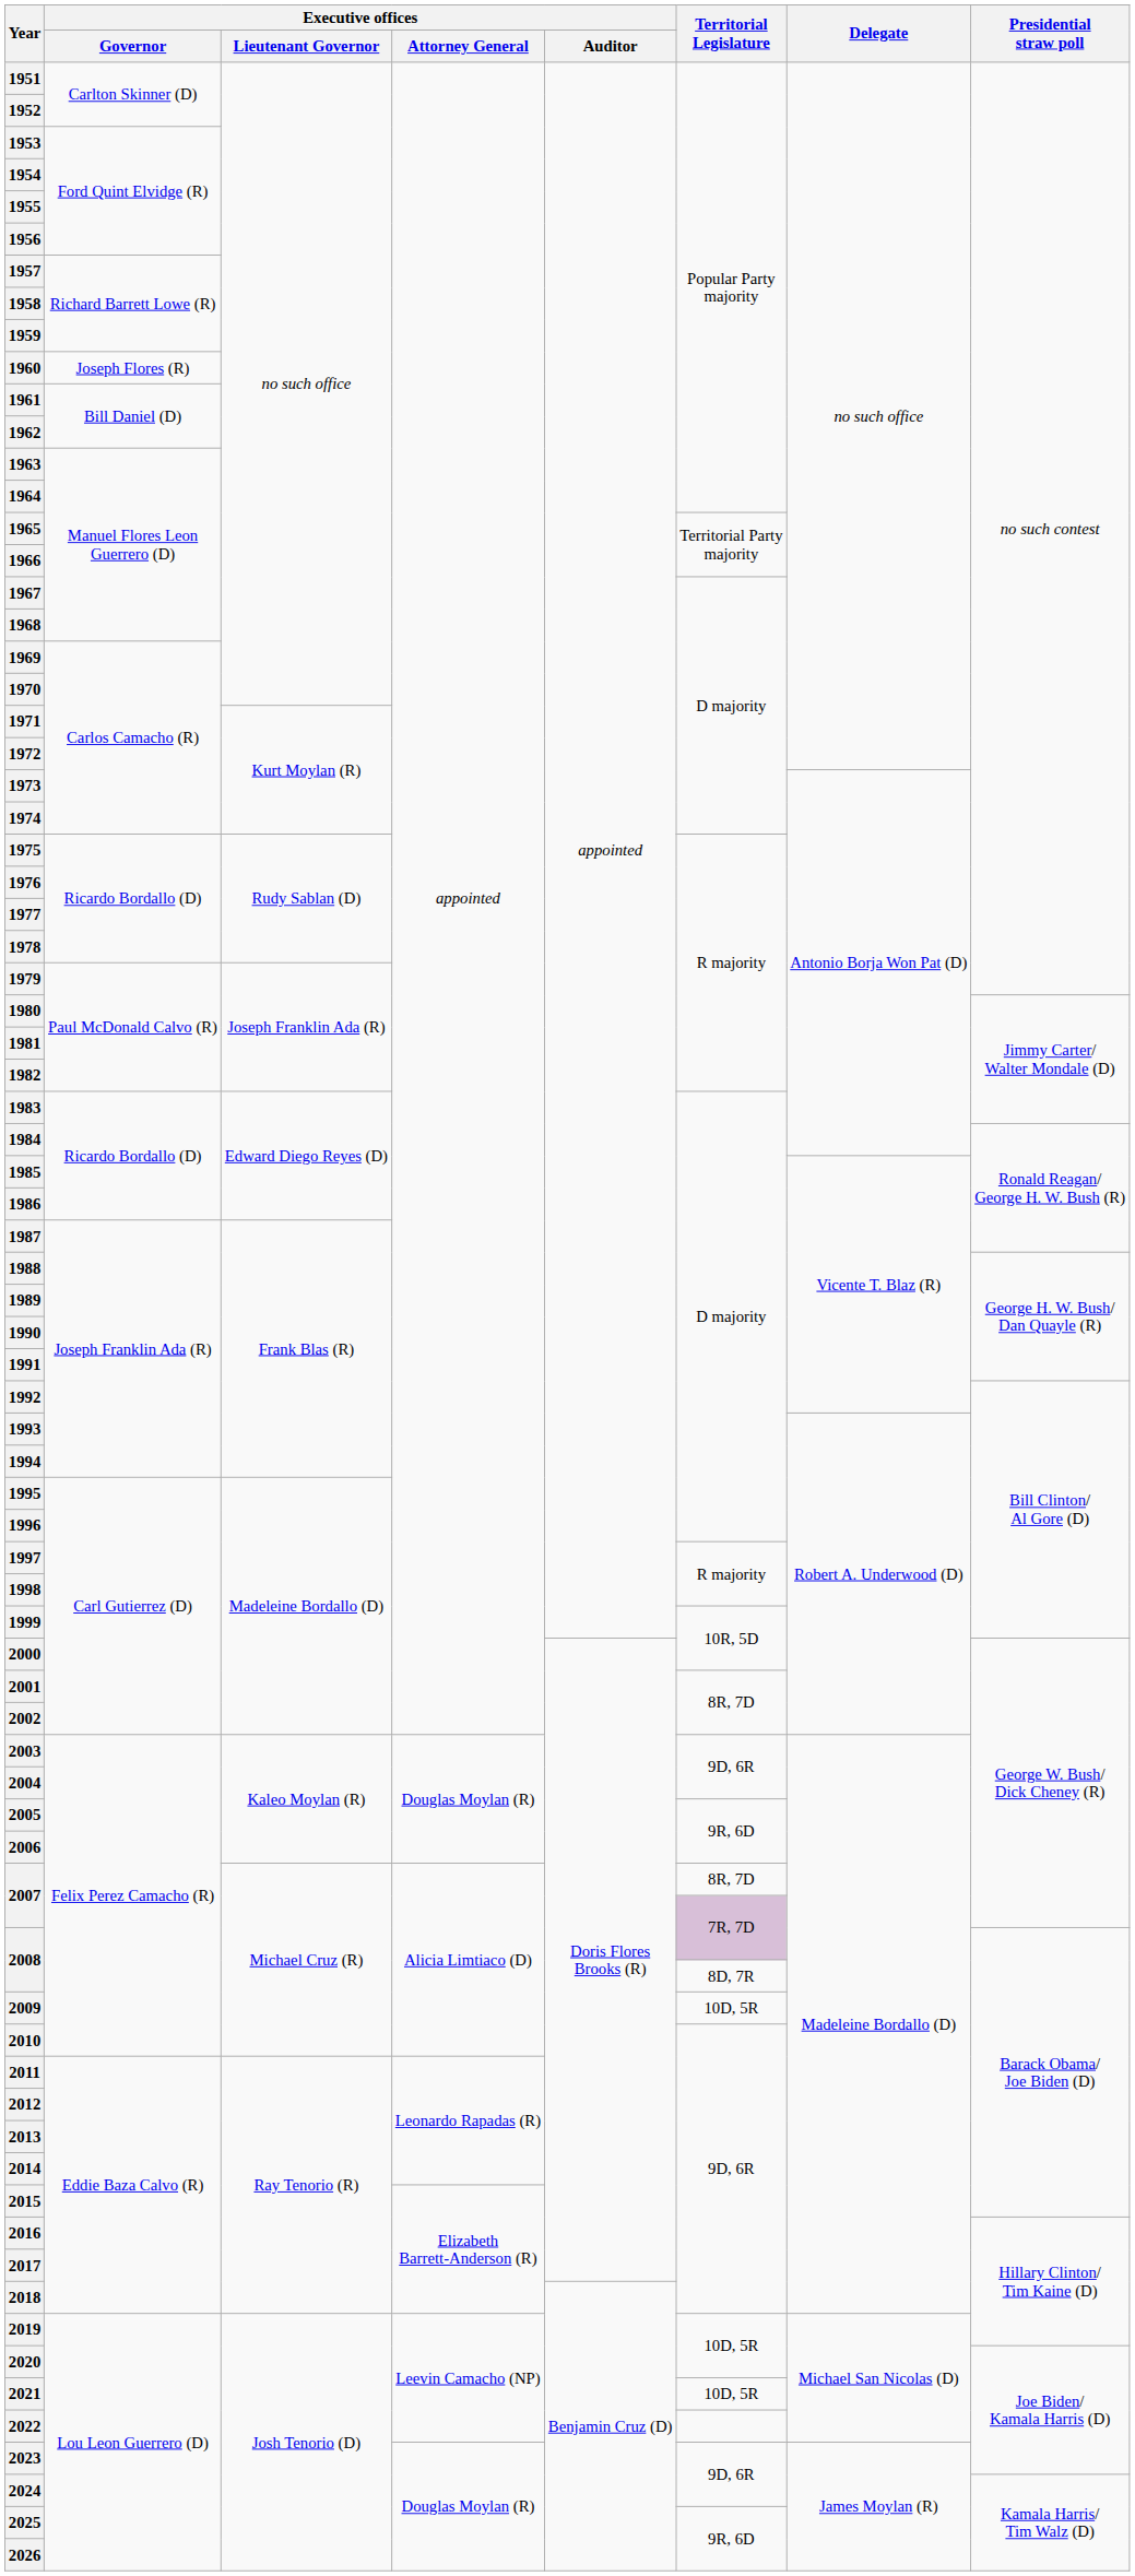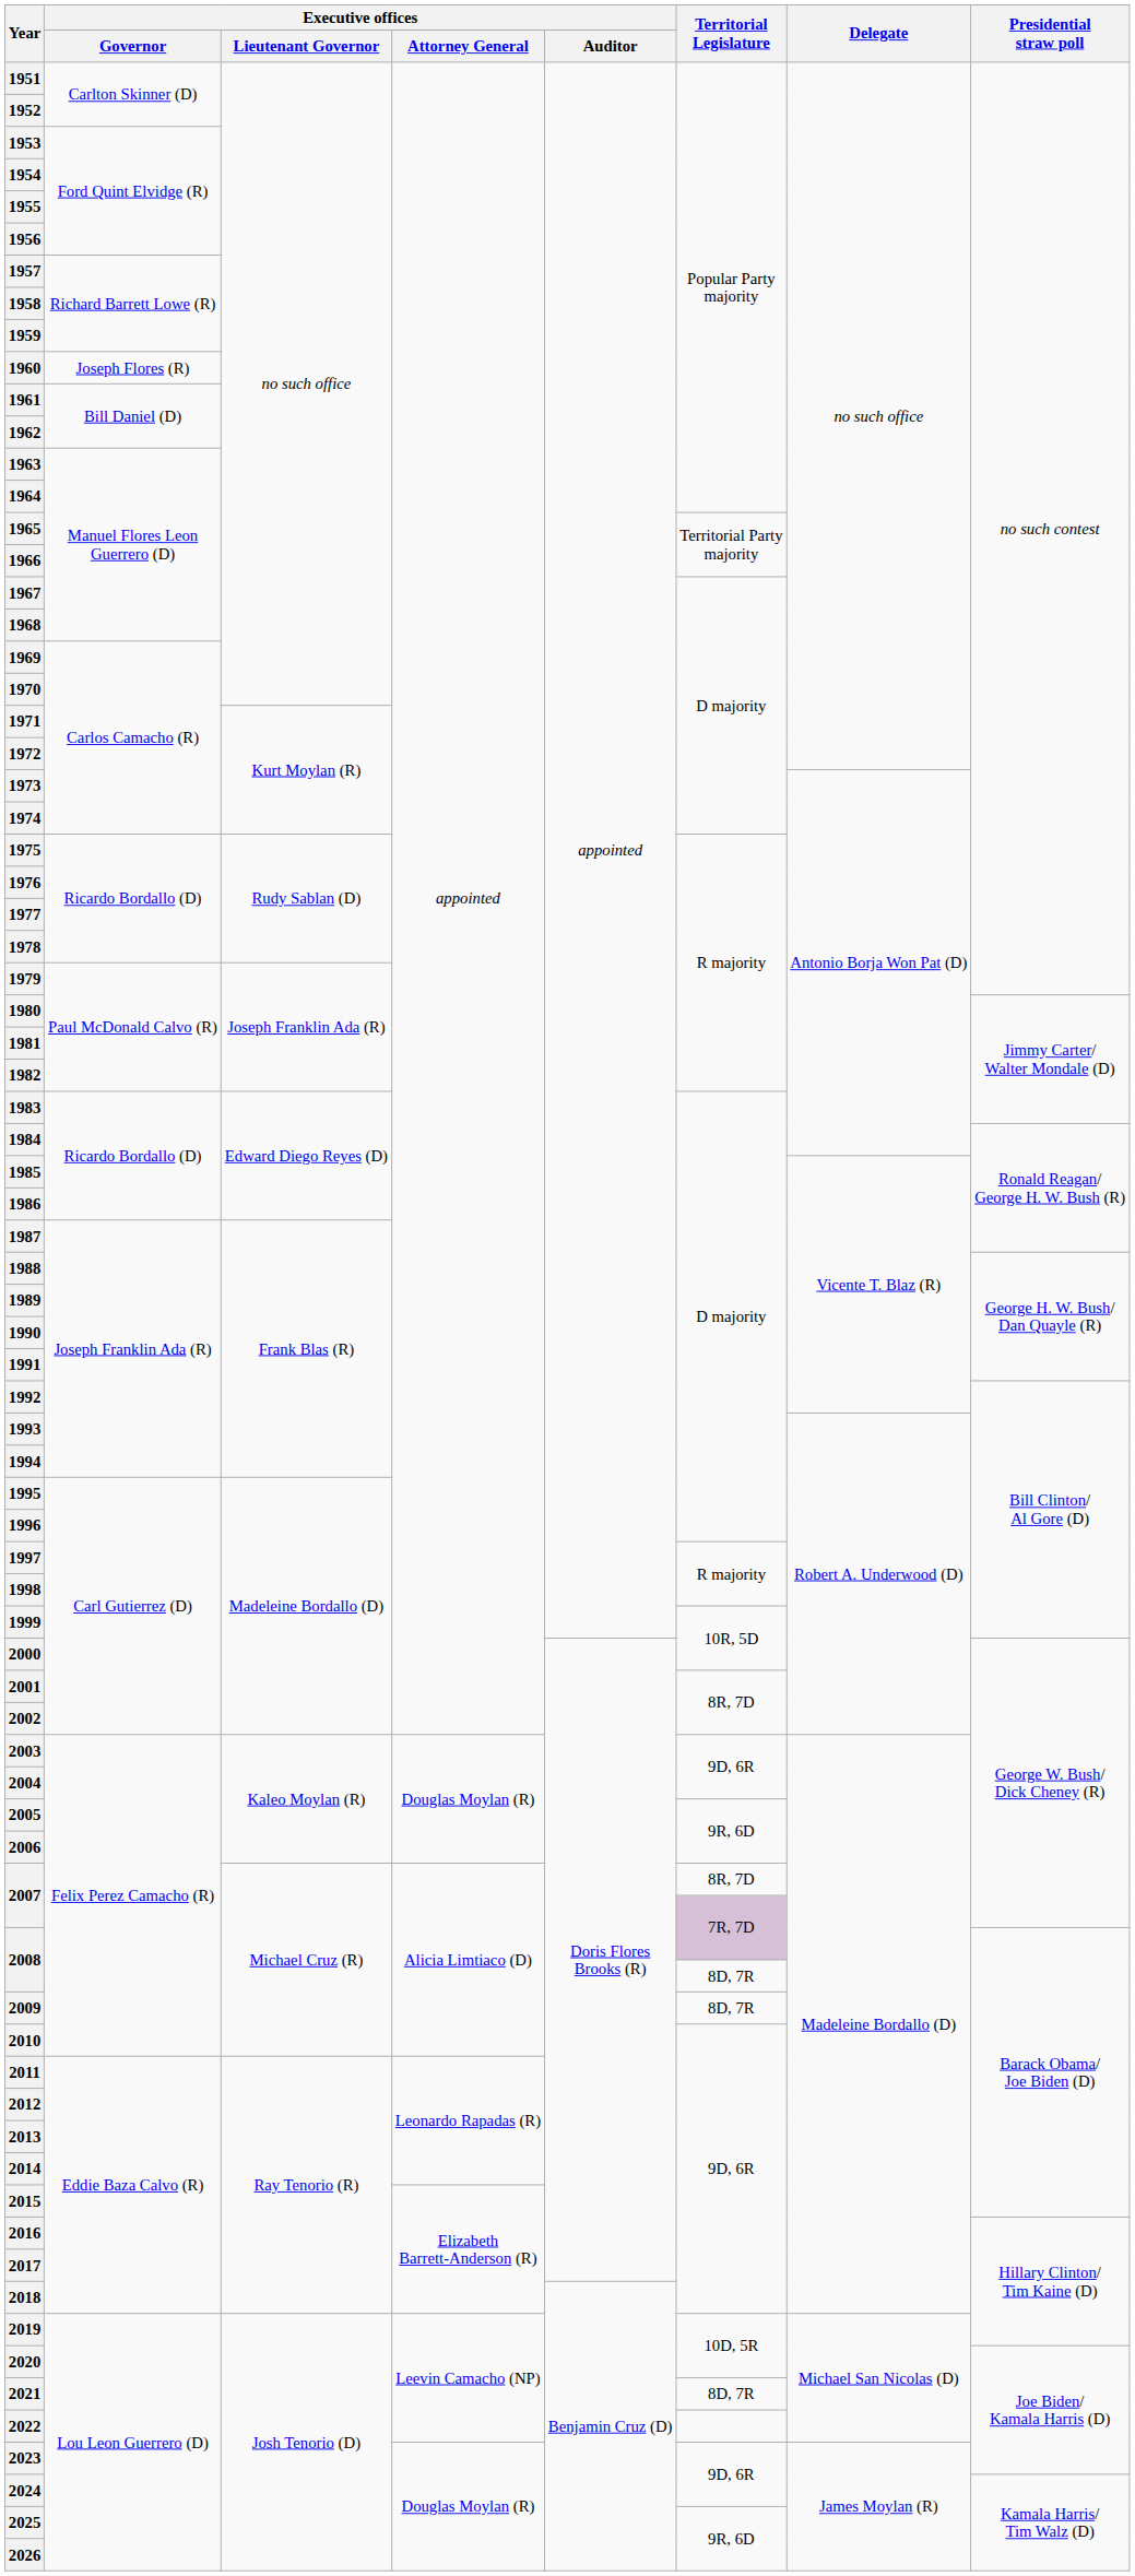 <table class="wikitable sortable sticky-header-multi" style="text-align:center">
 <tr>
 <th rowspan=2 class=unsortable>Year</th>
 <th colspan=4>Executive offices</th>
 <th rowspan=2 class=unsortable><a href='#'>Territorial<br>Legislature</a></th>
 <th rowspan=2 class=unsortable><a href='#'>Delegate</a></th>
 <th rowspan=2 class=unsortable><a href='#'>Presidential<br>straw poll</a></th>
 </tr>
 <tr style="height:2em">
 <th class=unsortable><a href='#'>Governor</a></th>
 <th class=unsortable><a href='#'>Lieutenant Governor</a></th>
 <th class=unsortable><a href='#'>Attorney General</a></th>
 <th class=unsortable>Auditor</th>
 </tr>
 <tr style="height:2em">
 <th>1951</th>
 <td rowspan="2" ><a href='#'>Carlton Skinner</a> (D)</td>
 <td rowspan=20><em>no such office</em></td>
 <td rowspan=52><em>appointed</em></td>
 <td rowspan=49><em>appointed</em></td>
 <td rowspan=14 >Popular Party<br>majority</td>
 <td rowspan=22><em>no such office</em></td>
 <td rowspan=29><em>no such contest</em></td>
 </tr>
 <tr style="height:2em">
 <th>1952</th>
 </tr>
 <tr style="height:2em">
 <th>1953</th>
 <td rowspan="4" ><a href='#'>Ford Quint Elvidge</a> (R)</td>
 </tr>
 <tr style="height:2em">
 <th>1954</th>
 </tr>
 <tr style="height:2em">
 <th>1955</th>
 </tr>
 <tr style="height:2em">
 <th>1956</th>
 </tr>
 <tr style="height:2em">
 <th>1957</th>
 <td rowspan="3" ><a href='#'>Richard Barrett Lowe</a> (R)</td>
 </tr>
 <tr style="height:2em">
 <th>1958</th>
 </tr>
 <tr style="height:2em">
 <th>1959</th>
 </tr>
 <tr style="height:2em">
 <th>1960</th>
 <td><a href='#'>Joseph Flores</a> (R)</td>
 </tr>
 <tr style="height:2em">
 <th>1961</th>
 <td rowspan="2" ><a href='#'>Bill Daniel</a> (D)</td>
 </tr>
 <tr style="height:2em">
 <th>1962</th>
 </tr>
 <tr style="height:2em">
 <th>1963</th>
 <td rowspan="6" ><a href='#'>Manuel Flores Leon<br>Guerrero</a> (D)</td>
 </tr>
 <tr style="height:2em">
 <th>1964</th>
 </tr>
 <tr style="height:2em">
 <th>1965</th>
 <td rowspan=2 >Territorial Party<br>majority</td>
 </tr>
 <tr style="height:2em">
 <th>1966</th>
 </tr>
 <tr style="height:2em">
 <th>1967</th>
 <td rowspan=8 >D majority</td>
 </tr>
 <tr style="height:2em">
 <th>1968</th>
 </tr>
 <tr style="height:2em">
 <th>1969</th>
 <td rowspan=6 ><a href='#'>Carlos Camacho</a> (R)</td>
 </tr>
 <tr style="height:2em">
 <th>1970</th>
 </tr>
 <tr style="height:2em">
 <th>1971</th>
 <td rowspan=4 ><a href='#'>Kurt Moylan</a> (R)</td>
 </tr>
 <tr style="height:2em">
 <th>1972</th>
 </tr>
 <tr style="height:2em">
 <th>1973</th>
 <td rowspan=12 ><a href='#'>Antonio Borja Won Pat</a> (D)</td>
 </tr>
 <tr style="height:2em">
 <th>1974</th>
 </tr>
 <tr style="height:2em">
 <th>1975</th>
 <td rowspan=4 ><a href='#'>Ricardo Bordallo</a> (D)</td>
 <td rowspan=4 ><a href='#'>Rudy Sablan</a> (D)</td>
 <td rowspan=8 >R majority</td>
 </tr>
 <tr style="height:2em">
 <th>1976</th>
 </tr>
 <tr style="height:2em">
 <th>1977</th>
 </tr>
 <tr style="height:2em">
 <th>1978</th>
 </tr>
 <tr style="height:2em">
 <th>1979</th>
 <td rowspan=4 ><a href='#'>Paul McDonald Calvo</a> (R)</td>
 <td rowspan=4 ><a href='#'>Joseph Franklin Ada</a> (R)</td>
 </tr>
 <tr style="height:2em">
 <th>1980</th>
 <td rowspan=4 ><a href='#'>Jimmy Carter</a>/<br><a href='#'>Walter Mondale</a> (D) </td>
 </tr>
 <tr style="height:2em">
 <th>1981</th>
 </tr>
 <tr style="height:2em">
 <th>1982</th>
 </tr>
 <tr style="height:2em">
 <th>1983</th>
 <td rowspan=4 ><a href='#'>Ricardo Bordallo</a> (D)</td>
 <td rowspan=4 ><a href='#'>Edward Diego Reyes</a> (D)</td>
 <td rowspan=14 >D majority</td>
 </tr>
 <tr style="height:2em">
 <th>1984</th>
 <td rowspan=4 ><a href='#'>Ronald Reagan</a>/<br><a href='#'>George H. W. Bush</a> (R) </td>
 </tr>
 <tr style="height:2em">
 <th>1985</th>
 <td rowspan=8 ><a href='#'>Vicente T. Blaz</a> (R)</td>
 </tr>
 <tr style="height:2em">
 <th>1986</th>
 </tr>
 <tr style="height:2em">
 <th>1987</th>
 <td rowspan=8 ><a href='#'>Joseph Franklin Ada</a> (R)</td>
 <td rowspan=8 ><a href='#'>Frank Blas</a> (R)</td>
 </tr>
 <tr style="height:2em">
 <th>1988</th>
 <td rowspan=4 ><a href='#'>George H. W. Bush</a>/<br><a href='#'>Dan Quayle</a> (R) </td>
 </tr>
 <tr style="height:2em">
 <th>1989</th>
 </tr>
 <tr style="height:2em">
 <th>1990</th>
 </tr>
 <tr style="height:2em">
 <th>1991</th>
 </tr>
 <tr style="height:2em">
 <th>1992</th>
 <td rowspan=8 ><a href='#'>Bill Clinton</a>/<br><a href='#'>Al Gore</a> (D) </td>
 </tr>
 <tr style="height:2em">
 <th>1993</th>
 <td rowspan=10 ><a href='#'>Robert A. Underwood</a> (D)</td>
 </tr>
 <tr style="height:2em">
 <th>1994</th>
 </tr>
 <tr style="height:2em">
 <th>1995</th>
 <td rowspan=8 ><a href='#'>Carl Gutierrez</a> (D)</td>
 <td rowspan=8 ><a href='#'>Madeleine Bordallo</a> (D)</td>
 </tr>
 <tr style="height:2em">
 <th>1996</th>
 </tr>
 <tr style="height:2em">
 <th>1997</th>
 <td rowspan=2 >R majority</td>
 </tr>
 <tr style="height:2em">
 <th>1998</th>
 </tr>
 <tr style="height:2em">
 <th>1999</th>
 <td rowspan=2 >10R, 5D</td>
 </tr>
 <tr style="height:2em">
 <th>2000</th>
 <td rowspan=20 ><a href='#'>Doris Flores<br>Brooks</a> (R)</td>
 <td rowspan=9 ><a href='#'>George W. Bush</a>/<br><a href='#'>Dick Cheney</a> (R) </td>
 </tr>
 <tr style="height:2em">
 <th>2001</th>
 <td rowspan=2 >8R, 7D</td>
 </tr>
 <tr style="height:2em">
 <th>2002</th>
 </tr>
 <tr style="height:2em">
 <th>2003</th>
 <td rowspan=10 ><a href='#'>Felix Perez Camacho</a> (R)</td>
 <td rowspan=4 ><a href='#'>Kaleo Moylan</a> (R)</td>
 <td rowspan=4 ><a href='#'>Douglas Moylan</a> (R)</td>
 <td rowspan=2 >9D, 6R</td>
 <td rowspan=18 ><a href='#'>Madeleine Bordallo</a> (D)</td>
 </tr>
 <tr style="height:2em">
 <th>2004</th>
 </tr>
 <tr style="height:2em">
 <th>2005</th>
 <td rowspan=2 >9R, 6D</td>
 </tr>
 <tr style="height:2em">
 <th>2006</th>
 </tr>
 <tr style="height:2em">
 <th rowspan=2>2007</th>
 <td rowspan=6 ><a href='#'>Michael Cruz</a> (R)</td>
 <td rowspan=6 ><a href='#'>Alicia Limtiaco</a> (D)</td>
 <td>8R, 7D</td>
 </tr>
 <tr style="height:2em">
 <td rowspan=2 bgcolor=#D8BFD8>7R, 7D</td>
 </tr>
 <tr style="height:2em">
 <th rowspan=2>2008</th>
 <td rowspan=9 ><a href='#'>Barack Obama</a>/<br><a href='#'>Joe Biden</a> (D) </td>
 </tr>
 <tr style="height:2em">
 <td>8D, 7R</td>
 </tr>
 <tr style="height:2em">
 <th>2009</th>
-<td>10D, 5R</td>
+<td>8D, 7R</td>
 </tr>
 <tr style="height:2em">
 <th>2010</th>
 <td rowspan=9 >9D, 6R</td>
 </tr>
 <tr style="height:2em">
 <th>2011</th>
 <td rowspan=8 ><a href='#'>Eddie Baza Calvo</a> (R)</td>
 <td rowspan=8 ><a href='#'>Ray Tenorio</a> (R)</td>
 <td rowspan=4 ><a href='#'>Leonardo Rapadas</a> (R)</td>
 </tr>
 <tr style="height:2em">
 <th>2012</th>
 </tr>
 <tr style="height:2em">
 <th>2013</th>
 </tr>
 <tr style="height:2em">
 <th>2014</th>
 </tr>
 <tr style="height:2em">
 <th>2015</th>
 <td rowspan=4 ><a href='#'>Elizabeth<br>Barrett-Anderson</a> (R)</td>
 </tr>
 <tr style="height:2em">
 <th>2016</th>
 <td rowspan=4 ><a href='#'>Hillary Clinton</a>/<br><a href='#'>Tim Kaine</a> (D) </td>
 </tr>
 <tr style="height:2em">
 <th>2017</th>
 </tr>
 <tr style="height:2em">
 <th>2018</th>
 <td rowspan=9 ><a href='#'>Benjamin Cruz</a> (D)</td>
 </tr>
 <tr style="height:2em">
 <th>2019</th>
 <td rowspan=8 ><a href='#'>Lou Leon Guerrero</a> (D)</td>
 <td rowspan=8 ><a href='#'>Josh Tenorio</a> (D)</td>
 <td rowspan=4 ><a href='#'>Leevin Camacho</a> (NP)</td>
 <td rowspan=2 >10D, 5R</td>
 <td rowspan=4 ><a href='#'>Michael San Nicolas</a> (D)</td>
 </tr>
 <tr style="height:2em">
 <th>2020</th>
 <td rowspan=4 ><a href='#'>Joe Biden</a>/<br><a href='#'>Kamala Harris</a> (D) </td>
 </tr>
 <tr style="height:2em">
 <th>2021</th>
-<td>10D, 5R</td>
+<td>8D, 7R</td>
 </tr>
 <tr style="height:2em">
 <th>2022</th>
 </tr>
 <tr style="height:2em">
 <th>2023</th>
 <td rowspan=4 ><a href='#'>Douglas Moylan</a> (R)</td>
 <td rowspan=2 >9D, 6R</td>
 <td rowspan=4 ><a href='#'>James Moylan</a> (R)</td>
 </tr>
 <tr style="height:2em">
 <th>2024</th>
 <td rowspan=4 ><a href='#'>Kamala Harris</a>/<br><a href='#'>Tim Walz</a> (D) </td>
 </tr>
 <tr style="height:2em">
 <th>2025</th>
 <td rowspan=2 >9R, 6D</td>
 </tr>
 <tr style="height:2em">
 <th>2026</th>
 </tr>
 </table>
